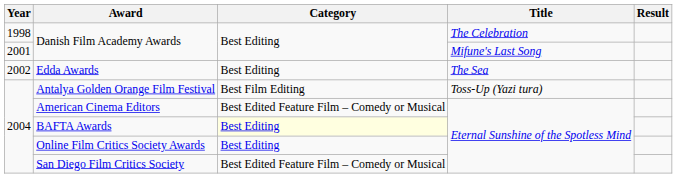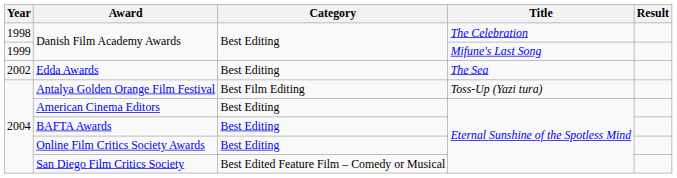 <table class="wikitable">
 <tr>
 <th>Year</th>
 <th>Award</th>
 <th>Category</th>
 <th>Title</th>
 <th>Result</th>
 </tr>
 <tr>
 <td>1998</td>
 <td rowspan=2>Danish Film Academy Awards</td>
 <td rowspan=2>Best Editing</td>
 <td><em><a href='#'>The Celebration</a></em></td>
 <td></td>
 </tr>
 <tr>
-<td>2001</td>
+<td>1999</td>
 <td><em><a href='#'>Mifune's Last Song</a></em></td>
 <td></td>
 </tr>
 <tr>
 <td>2002</td>
 <td><a href='#'>Edda Awards</a></td>
 <td>Best Editing</td>
 <td><em><a href='#'>The Sea</a></em></td>
 <td></td>
 </tr>
 <tr>
 <td rowspan=5>2004</td>
 <td><a href='#'>Antalya Golden Orange Film Festival</a></td>
 <td>Best Film Editing</td>
 <td><em>Toss-Up (Yazi tura)</em></td>
 <td></td>
 </tr>
 <tr>
 <td><a href='#'>American Cinema Editors</a></td>
-<td>Best Edited Feature Film – Comedy or Musical</td>
+<td>Best Editing</td>
 <td rowspan=4><em><a href='#'>Eternal Sunshine of the Spotless Mind</a></em></td>
 <td></td>
 </tr>
 <tr>
 <td><a href='#'>BAFTA Awards</a></td>
-<td style="background: lightyellow;"><a href='#'>Best Editing</a></td>
+<td><a href='#'>Best Editing</a></td>
 <td></td>
 </tr>
 <tr>
 <td><a href='#'>Online Film Critics Society Awards</a></td>
 <td><a href='#'>Best Editing</a></td>
 <td></td>
 </tr>
 <tr>
 <td><a href='#'>San Diego Film Critics Society</a></td>
 <td>Best Edited Feature Film – Comedy or Musical</td>
 <td></td>
 </tr>
 </table>
